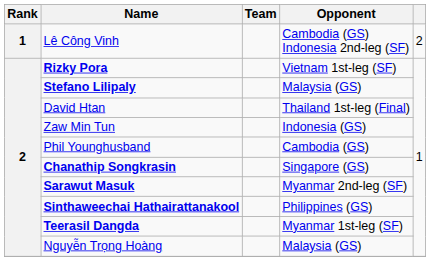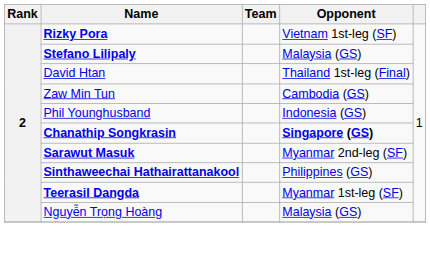 <table class="wikitable sortable">
 <tr>
 <th>Rank</th>
 <th>Name</th>
 <th>Team</th>
 <th class="unsortable">Opponent</th>
 <th></th>
-</tr>
-<tr>
-<th>1</th>
-<td><a href='#'>Lê Công Vinh</a></td>
-<td></td>
-<td><a href='#'>Cambodia</a> (<a href='#'>GS</a>)<br><a href='#'>Indonesia</a> 2nd-leg (<a href='#'>SF</a>)</td>
-<td align="center">2</td>
 </tr>
 <tr>
 <th rowspan="10">2</th>
 <td><strong><a href='#'>Rizky Pora</a></strong></td>
 <td></td>
 <td><a href='#'>Vietnam</a> 1st-leg (<a href='#'>SF</a>)</td>
 <td rowspan="10" align="center">1</td>
 </tr>
 <tr>
 <td><strong><a href='#'>Stefano Lilipaly</a></strong></td>
 <td></td>
 <td><a href='#'>Malaysia</a> (<a href='#'>GS</a>)</td>
 </tr>
 <tr>
 <td><a href='#'>David Htan</a></td>
 <td></td>
 <td><a href='#'>Thailand</a> 1st-leg (<a href='#'>Final</a>)</td>
 </tr>
 <tr>
 <td><a href='#'>Zaw Min Tun</a></td>
 <td></td>
-<td><a href='#'>Indonesia</a> (<a href='#'>GS</a>)</td>
+<td><a href='#'>Cambodia</a> (<a href='#'>GS</a>)</td>
 </tr>
 <tr>
 <td><a href='#'>Phil Younghusband</a></td>
 <td></td>
-<td><a href='#'>Cambodia</a> (<a href='#'>GS</a>)</td>
+<td><a href='#'>Indonesia</a> (<a href='#'>GS</a>)</td>
 </tr>
 <tr>
 <td><strong><a href='#'>Chanathip Songkrasin</a></strong></td>
 <td></td>
-<td><a href='#'>Singapore</a> (<a href='#'>GS</a>)</td>
+<td><strong><a href='#'>Singapore</a> (<a href='#'>GS</a>)</strong></td>
 </tr>
 <tr>
 <td><strong><a href='#'>Sarawut Masuk</a></strong></td>
 <td></td>
 <td><a href='#'>Myanmar</a> 2nd-leg (<a href='#'>SF</a>)</td>
 </tr>
 <tr>
 <td><strong><a href='#'>Sinthaweechai Hathairattanakool</a></strong></td>
 <td></td>
 <td><a href='#'>Philippines</a> (<a href='#'>GS</a>)</td>
 </tr>
 <tr>
 <td><strong><a href='#'>Teerasil Dangda</a></strong></td>
 <td></td>
 <td><a href='#'>Myanmar</a> 1st-leg (<a href='#'>SF</a>)</td>
 </tr>
 <tr>
 <td><a href='#'>Nguyễn Trọng Hoàng</a></td>
 <td></td>
 <td><a href='#'>Malaysia</a> (<a href='#'>GS</a>)</td>
 </tr>
 <tr>
 </tr>
 </table>
